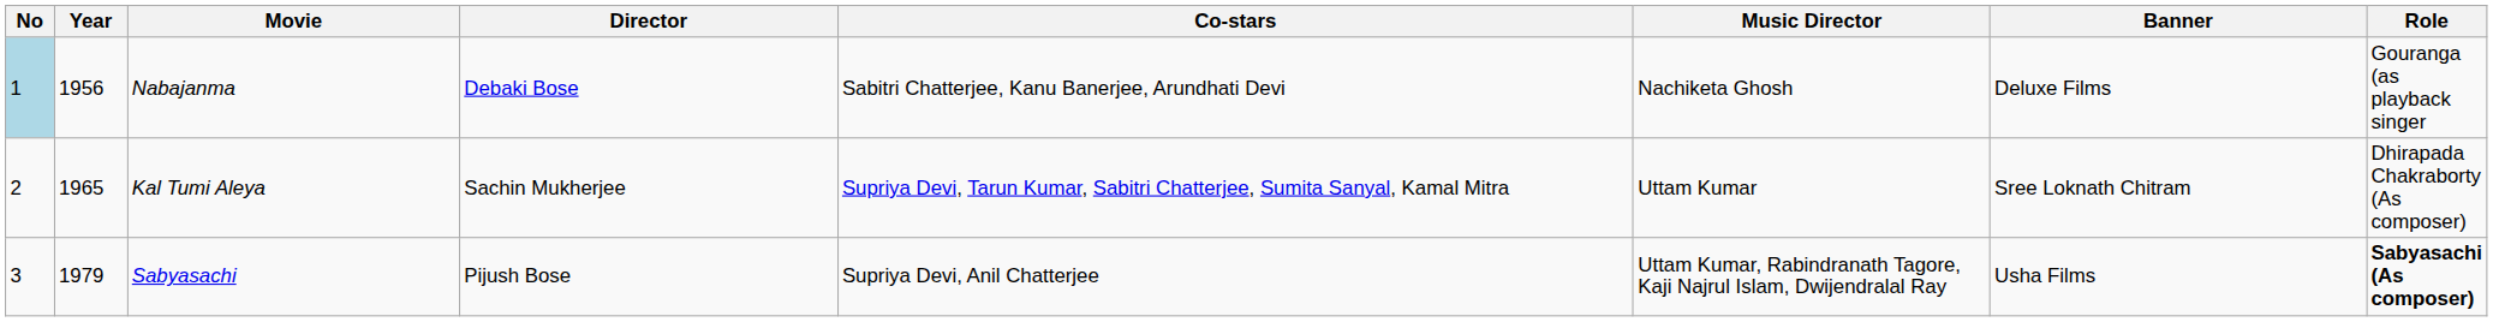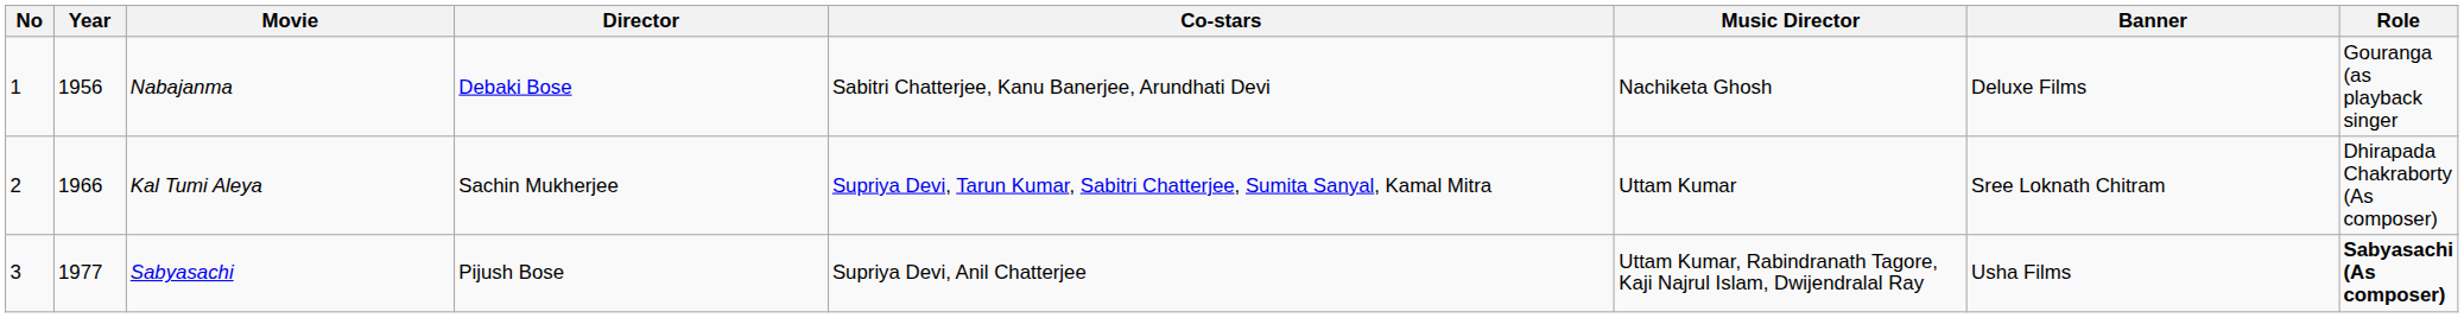 <table class="sortable wikitable">
 <tr>
 <th width="2%">No</th>
 <th width="3%">Year</th>
 <th width="14%">Movie</th>
 <th width="16%">Director</th>
 <th width="34%">Co-stars</th>
 <th width="15%">Music Director</th>
 <th width="16%">Banner</th>
 <th width="6%">Role</th>
 </tr>
 <tr>
-<td style="background: lightblue;">1</td>
+<td>1</td>
 <td>1956</td>
 <td><em>Nabajanma</em> </td>
 <td><a href='#'>Debaki Bose</a></td>
 <td>Sabitri Chatterjee, Kanu Banerjee, Arundhati Devi</td>
 <td>Nachiketa Ghosh</td>
 <td>Deluxe Films</td>
 <td>Gouranga (as playback singer</td>
 </tr>
 <tr>
 <td>2</td>
-<td>1965</td>
+<td>1966</td>
 <td><em>Kal Tumi Aleya</em> </td>
 <td>Sachin Mukherjee</td>
 <td><a href='#'>Supriya Devi</a>, <a href='#'>Tarun Kumar</a>, <a href='#'>Sabitri Chatterjee</a>, <a href='#'>Sumita Sanyal</a>, Kamal Mitra</td>
 <td>Uttam Kumar</td>
 <td>Sree Loknath Chitram</td>
 <td>Dhirapada Chakraborty (As composer)</td>
 </tr>
 <tr>
 <td>3</td>
-<td>1979</td>
+<td>1977</td>
 <td><em><a href='#'>Sabyasachi</a></em></td>
 <td>Pijush Bose</td>
 <td>Supriya Devi, Anil Chatterjee</td>
 <td>Uttam Kumar, Rabindranath Tagore, Kaji Najrul Islam, Dwijendralal Ray</td>
 <td>Usha Films</td>
 <td><strong>Sabyasachi (As composer)</strong></td>
 </tr>
 </table>
